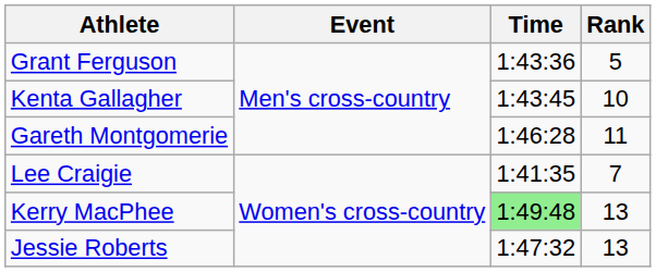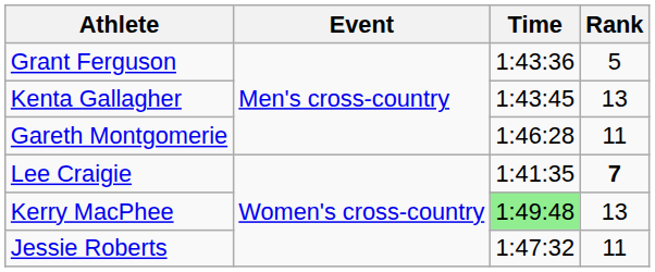 <table class="wikitable" style="font-size:90%">
 <tr>
 <th>Athlete</th>
 <th>Event</th>
 <th>Time</th>
 <th>Rank</th>
 </tr>
 <tr align=center>
 <td align=left><a href='#'>Grant Ferguson</a></td>
 <td align=left rowspan=3><a href='#'>Men's cross-country</a></td>
 <td>1:43:36</td>
 <td>5</td>
 </tr>
 <tr align=center>
 <td align=left><a href='#'>Kenta Gallagher</a></td>
 <td>1:43:45</td>
-<td>10</td>
+<td>13</td>
 </tr>
 <tr align=center>
 <td align=left><a href='#'>Gareth Montgomerie</a></td>
 <td>1:46:28</td>
 <td>11</td>
 </tr>
 <tr align=center>
 <td align=left><a href='#'>Lee Craigie</a></td>
 <td align=left rowspan=3><a href='#'>Women's cross-country</a></td>
 <td>1:41:35</td>
-<td>7</td>
+<td><strong>7</strong></td>
 </tr>
 <tr align=center>
 <td align=left><a href='#'>Kerry MacPhee</a></td>
 <td style="background: lightgreen;">1:49:48</td>
 <td>13</td>
 </tr>
 <tr align=center>
 <td align=left><a href='#'>Jessie Roberts</a></td>
 <td>1:47:32</td>
-<td>13</td>
+<td>11</td>
 </tr>
 </table>
